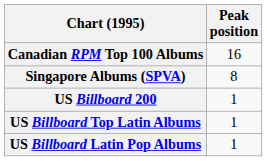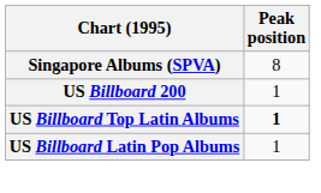 <table class="wikitable sortable plainrowheaders" style="text-align:center;">
 <tr>
 <th scope="col">Chart (1995)</th>
 <th scope="col">Peak<br>position</th>
-</tr>
-<tr>
-<th scope="row">Canadian <em><a href='#'>RPM</a></em> Top 100 Albums</th>
-<td>16</td>
 </tr>
 <tr>
 <th scope="row">Singapore Albums (<a href='#'>SPVA</a>)</th>
 <td align="center">8</td>
 </tr>
 <tr>
 <th scope=row>US <a href='#'><em>Billboard</em> 200</a></th>
 <td>1</td>
 </tr>
 <tr>
 <th scope=row>US <a href='#'><em>Billboard</em> Top Latin Albums</a></th>
-<td>1</td>
+<td><strong>1</strong></td>
 </tr>
 <tr>
 <th scope=row>US <a href='#'><em>Billboard</em> Latin Pop Albums</a></th>
 <td>1</td>
 </tr>
 </table>
